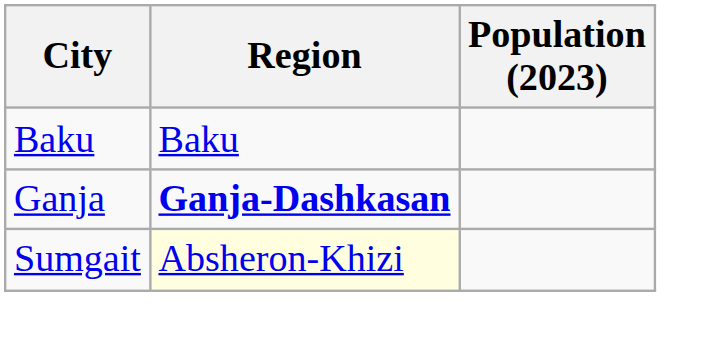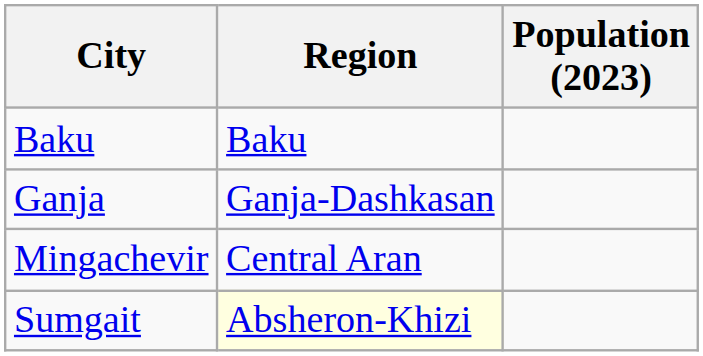 <table class="wikitable sortable sticky-header col3right">
 <tr>
 <th>City</th>
 <th>Region</th>
 <th>Population<br>(2023)</th>
 </tr>
 <tr>
 <td><a href='#'>Baku</a></td>
 <td><a href='#'>Baku</a></td>
 <td></td>
 </tr>
 <tr>
 <td><a href='#'>Ganja</a></td>
-<td><strong><a href='#'>Ganja-Dashkasan</a></strong></td>
+<td><a href='#'>Ganja-Dashkasan</a></td>
+<td></td>
+</tr>
+<tr>
+<td><a href='#'>Mingachevir</a></td>
+<td><a href='#'>Central Aran</a></td>
 <td></td>
 </tr>
 <tr>
 <td><a href='#'>Sumgait</a></td>
 <td style="background: lightyellow;"><a href='#'>Absheron-Khizi</a></td>
 <td></td>
 </tr>
 </table>
